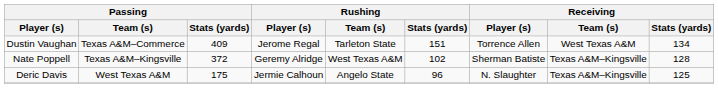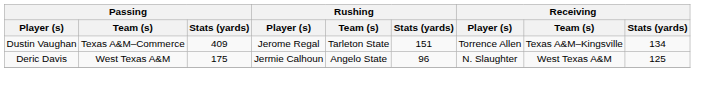 <table class="wikitable sortable" style="text-align: center;">
 <tr>
 <th colspan="3">Passing</th>
 <th colspan="3">Rushing</th>
 <th colspan="3">Receiving</th>
 </tr>
 <tr>
 <th>Player (s)</th>
 <th>Team (s)</th>
 <th>Stats (yards)</th>
 <th>Player (s)</th>
 <th>Team (s)</th>
 <th>Stats (yards)</th>
 <th>Player (s)</th>
 <th>Team (s)</th>
 <th>Stats (yards)</th>
 </tr>
 <tr>
 <td>Dustin Vaughan</td>
 <td style=>Texas A&M–Commerce</td>
 <td>409</td>
 <td>Jerome Regal</td>
 <td style=>Tarleton State</td>
 <td>151</td>
 <td>Torrence Allen</td>
-<td style=>West Texas A&M</td>
+<td style=>Texas A&M–Kingsville</td>
 <td>134</td>
-</tr>
-<tr>
-<td>Nate Poppell</td>
-<td style=>Texas A&M–Kingsville</td>
-<td>372</td>
-<td>Geremy Alridge</td>
-<td style=>West Texas A&M</td>
-<td>102</td>
-<td>Sherman Batiste</td>
-<td style=>Texas A&M–Kingsville</td>
-<td>128</td>
 </tr>
 <tr>
 <td>Deric Davis</td>
 <td style=>West Texas A&M</td>
 <td>175</td>
 <td>Jermie Calhoun</td>
 <td style=>Angelo State</td>
 <td>96</td>
 <td>N. Slaughter</td>
-<td style=>Texas A&M–Kingsville</td>
+<td style=>West Texas A&M</td>
 <td>125</td>
 </tr>
 <tr>
 </tr>
 </table>
